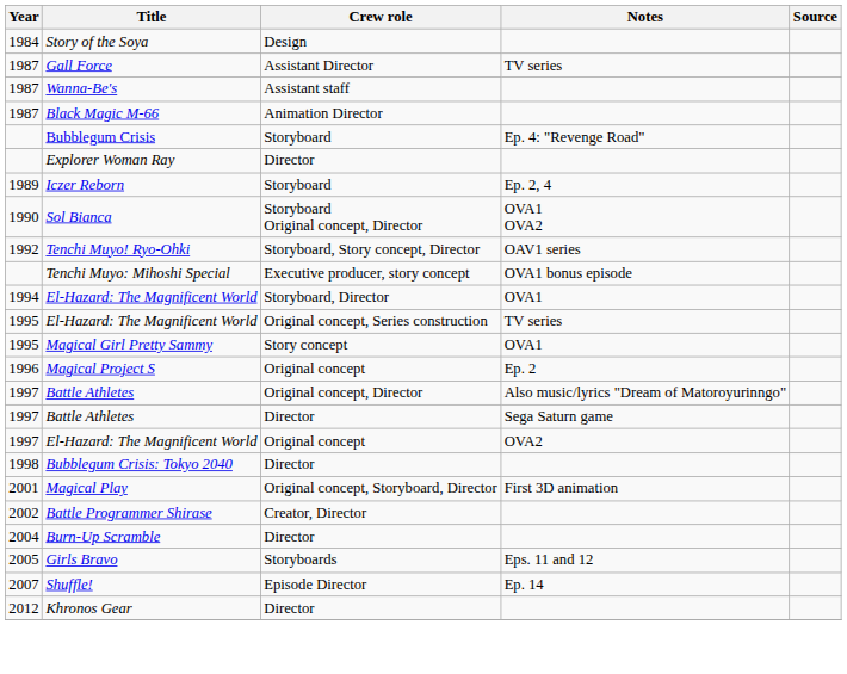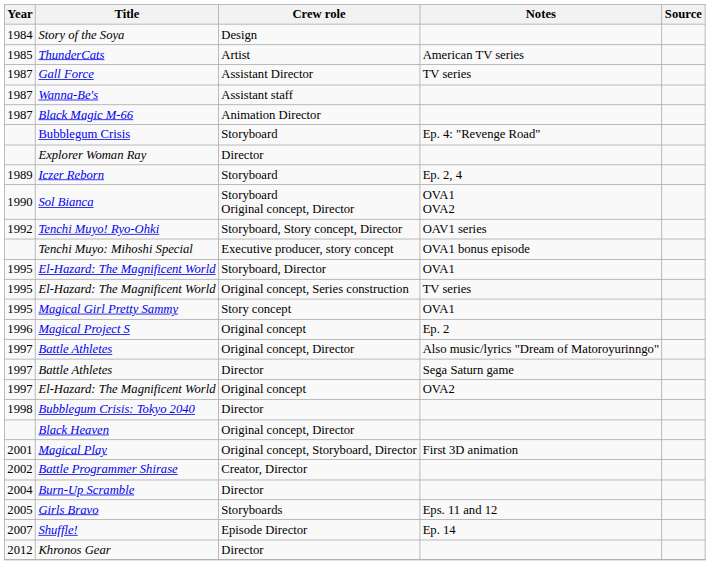 <table class="wikitable sortable plainrowheaders">
 <tr>
 <th>Year</th>
 <th>Title</th>
 <th>Crew role</th>
 <th class="unsortable">Notes</th>
 <th class="unsortable">Source</th>
 </tr>
 <tr>
 <td>1984</td>
 <td><em>Story of the Soya</em></td>
 <td>Design</td>
 <td></td>
+<td></td>
+</tr>
+<tr>
+<td>1985</td>
+<td><em><a href='#'>ThunderCats</a></em></td>
+<td>Artist</td>
+<td>American TV series</td>
 <td></td>
 </tr>
 <tr>
 <td>1987</td>
 <td><em><a href='#'>Gall Force</a></em></td>
 <td>Assistant Director</td>
 <td>TV series</td>
 <td></td>
 </tr>
 <tr>
 <td>1987</td>
 <td><em><a href='#'>Wanna-Be's</a></em></td>
 <td>Assistant staff</td>
 <td></td>
 <td></td>
 </tr>
 <tr>
 <td>1987</td>
 <td><em><a href='#'>Black Magic M-66</a></em></td>
 <td>Animation Director</td>
 <td></td>
 <td></td>
 </tr>
 <tr>
 <td></td>
 <td><a href='#'>Bubblegum Crisis</a></td>
 <td>Storyboard</td>
 <td>Ep. 4: "Revenge Road"</td>
 <td></td>
 </tr>
 <tr>
 <td></td>
 <td><em>Explorer Woman Ray</em></td>
 <td>Director</td>
 <td></td>
 <td></td>
 </tr>
 <tr>
 <td>1989</td>
 <td><em><a href='#'>Iczer Reborn</a></em></td>
 <td>Storyboard</td>
 <td>Ep. 2, 4</td>
 <td></td>
 </tr>
 <tr>
 <td>1990</td>
 <td><em><a href='#'>Sol Bianca</a></em></td>
 <td>Storyboard<br>Original concept, Director</td>
 <td>OVA1<br>OVA2</td>
 <td></td>
 </tr>
 <tr>
 <td>1992</td>
 <td><em><a href='#'>Tenchi Muyo! Ryo-Ohki</a></em></td>
 <td>Storyboard, Story concept, Director</td>
 <td>OAV1 series</td>
 <td></td>
 </tr>
 <tr>
 <td></td>
 <td><em>Tenchi Muyo: Mihoshi Special</em></td>
 <td>Executive producer, story concept</td>
 <td>OVA1 bonus episode</td>
 <td></td>
 </tr>
 <tr>
-<td>1994</td>
+<td>1995</td>
 <td><em><a href='#'>El-Hazard: The Magnificent World</a></em></td>
 <td>Storyboard, Director</td>
 <td>OVA1</td>
 <td></td>
 </tr>
 <tr>
 <td>1995</td>
 <td><em>El-Hazard: The Magnificent World</em></td>
 <td>Original concept, Series construction</td>
 <td>TV series</td>
 <td></td>
 </tr>
 <tr>
 <td>1995</td>
 <td><em><a href='#'>Magical Girl Pretty Sammy</a></em></td>
 <td>Story concept</td>
 <td>OVA1</td>
 <td></td>
 </tr>
 <tr>
 <td>1996</td>
 <td><em><a href='#'>Magical Project S</a></em></td>
 <td>Original concept</td>
 <td>Ep. 2</td>
 <td></td>
 </tr>
 <tr>
 <td>1997</td>
 <td><em><a href='#'>Battle Athletes</a></em></td>
 <td>Original concept, Director</td>
 <td>Also music/lyrics "Dream of Matoroyurinngo"</td>
 <td></td>
 </tr>
 <tr>
 <td>1997</td>
 <td><em>Battle Athletes</em></td>
 <td>Director</td>
 <td>Sega Saturn game</td>
 <td></td>
 </tr>
 <tr>
 <td>1997</td>
 <td><em>El-Hazard: The Magnificent World</em></td>
 <td>Original concept</td>
 <td>OVA2</td>
 <td></td>
 </tr>
 <tr>
 <td>1998</td>
 <td><em><a href='#'>Bubblegum Crisis: Tokyo 2040</a></em></td>
 <td>Director</td>
 <td></td>
 <td></td>
 </tr>
 <tr>
+<td></td>
+<td><em><a href='#'>Black Heaven</a></em></td>
+<td>Original concept, Director</td>
+<td></td>
+<td></td>
+</tr>
+<tr>
 <td>2001</td>
 <td><em><a href='#'>Magical Play</a></em></td>
 <td>Original concept, Storyboard, Director</td>
 <td>First 3D animation</td>
 <td></td>
 </tr>
 <tr>
 <td>2002</td>
 <td><em><a href='#'>Battle Programmer Shirase</a></em></td>
 <td>Creator, Director</td>
 <td></td>
 <td></td>
 </tr>
 <tr>
 <td>2004</td>
 <td><em><a href='#'>Burn-Up Scramble</a></em></td>
 <td>Director</td>
 <td></td>
 <td></td>
 </tr>
 <tr>
 <td>2005</td>
 <td><em><a href='#'>Girls Bravo</a></em></td>
 <td>Storyboards</td>
 <td>Eps. 11 and 12</td>
 <td></td>
 </tr>
 <tr>
 <td>2007</td>
 <td><em><a href='#'>Shuffle!</a></em></td>
 <td>Episode Director</td>
 <td>Ep. 14</td>
 <td></td>
 </tr>
 <tr>
 <td>2012</td>
 <td><em>Khronos Gear</em></td>
 <td>Director</td>
 <td></td>
 <td></td>
 </tr>
 <tr>
 </tr>
 </table>
